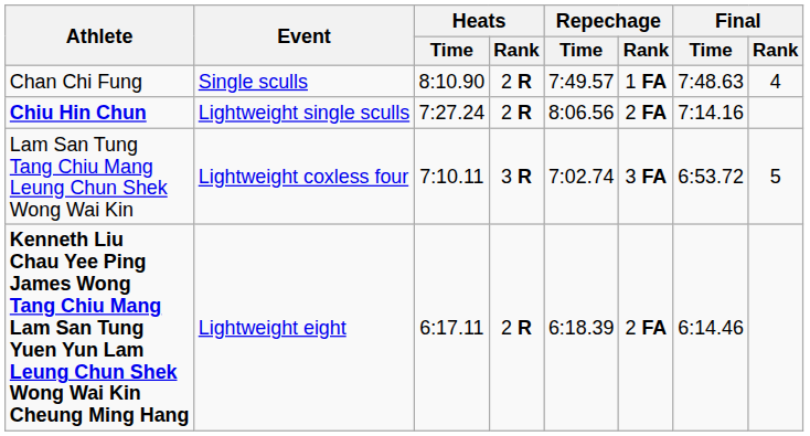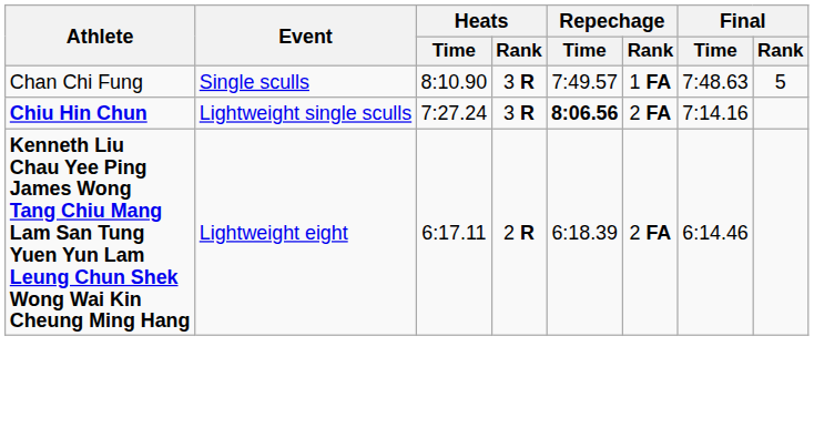 <table class=wikitable style=font-size:90%;text-align:center>
 <tr>
 <th rowspan=2>Athlete</th>
 <th rowspan=2>Event</th>
 <th colspan=2>Heats</th>
 <th colspan=2>Repechage</th>
 <th colspan=2>Final</th>
 </tr>
 <tr style="font-size:95%">
 <th>Time</th>
 <th>Rank</th>
 <th>Time</th>
 <th>Rank</th>
 <th>Time</th>
 <th>Rank</th>
 </tr>
 <tr>
 <td align=left>Chan Chi Fung</td>
 <td align=left><a href='#'>Single sculls</a></td>
 <td>8:10.90</td>
-<td>2 <strong>R</strong></td>
+<td>3 <strong>R</strong></td>
 <td>7:49.57</td>
 <td>1 <strong>FA</strong></td>
 <td>7:48.63</td>
-<td>4</td>
+<td>5</td>
 </tr>
 <tr>
 <td align=left><strong><a href='#'>Chiu Hin Chun</a></strong></td>
 <td align=left><a href='#'>Lightweight single sculls</a></td>
 <td>7:27.24</td>
-<td>2 <strong>R</strong></td>
-<td>8:06.56</td>
+<td>3 <strong>R</strong></td>
+<td><strong>8:06.56</strong></td>
 <td>2 <strong>FA</strong></td>
 <td>7:14.16</td>
 <td></td>
-</tr>
-<tr>
-<td align=left>Lam San Tung<br><a href='#'>Tang Chiu Mang</a><br><a href='#'>Leung Chun Shek</a><br>Wong Wai Kin</td>
-<td align=left><a href='#'>Lightweight coxless four</a></td>
-<td>7:10.11</td>
-<td>3 <strong>R</strong></td>
-<td>7:02.74</td>
-<td>3 <strong>FA</strong></td>
-<td>6:53.72</td>
-<td>5</td>
 </tr>
 <tr>
 <td align=left><strong>Kenneth Liu<br>Chau Yee Ping<br>James Wong<br><a href='#'>Tang Chiu Mang</a><br>Lam San Tung<br>Yuen Yun Lam<br><a href='#'>Leung Chun Shek</a><br>Wong Wai Kin<br>Cheung Ming Hang</strong></td>
 <td align=left><a href='#'>Lightweight eight</a></td>
 <td>6:17.11</td>
 <td>2 <strong>R</strong></td>
 <td>6:18.39</td>
 <td>2 <strong>FA</strong></td>
 <td>6:14.46</td>
 <td></td>
 </tr>
 </table>
